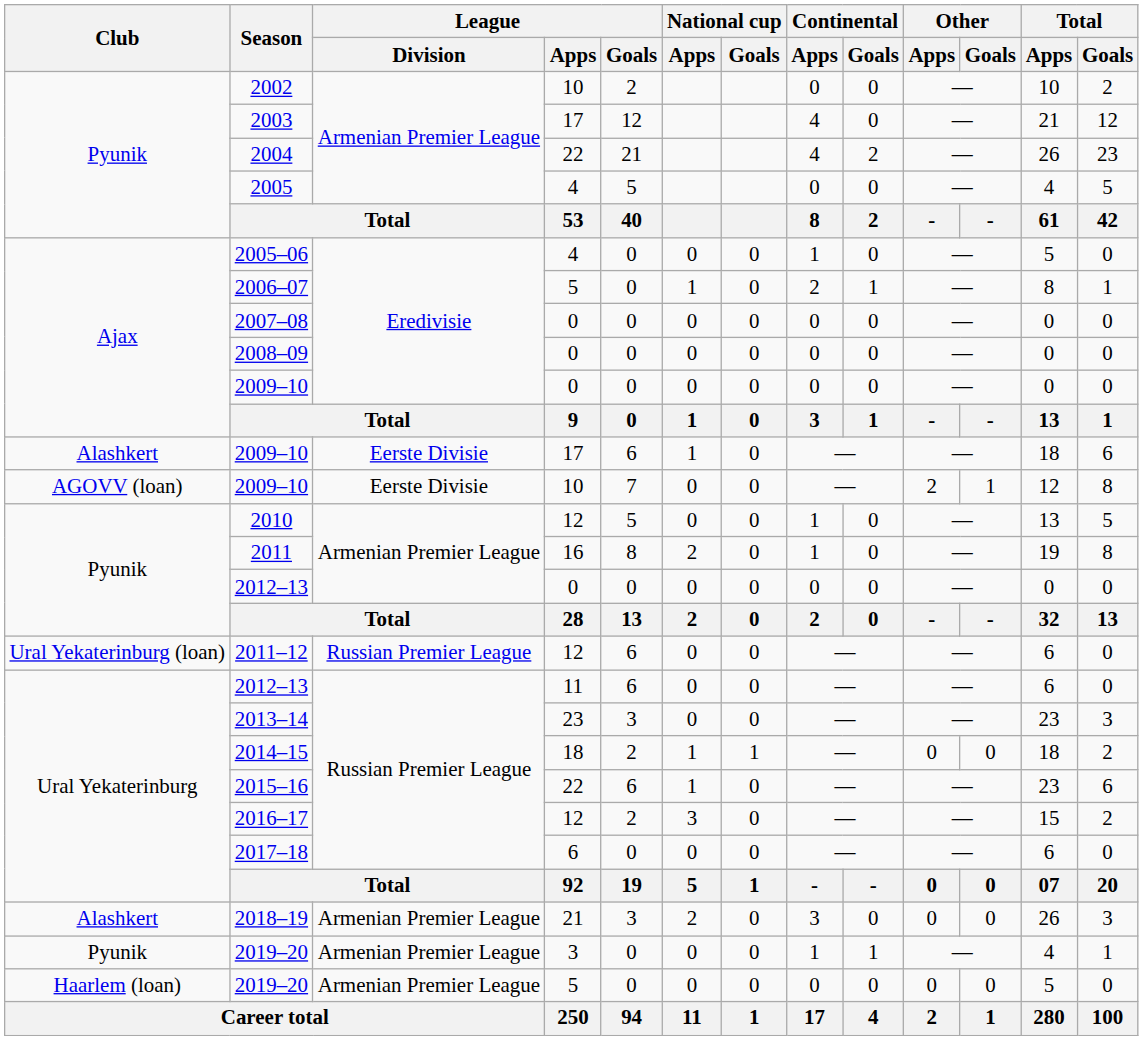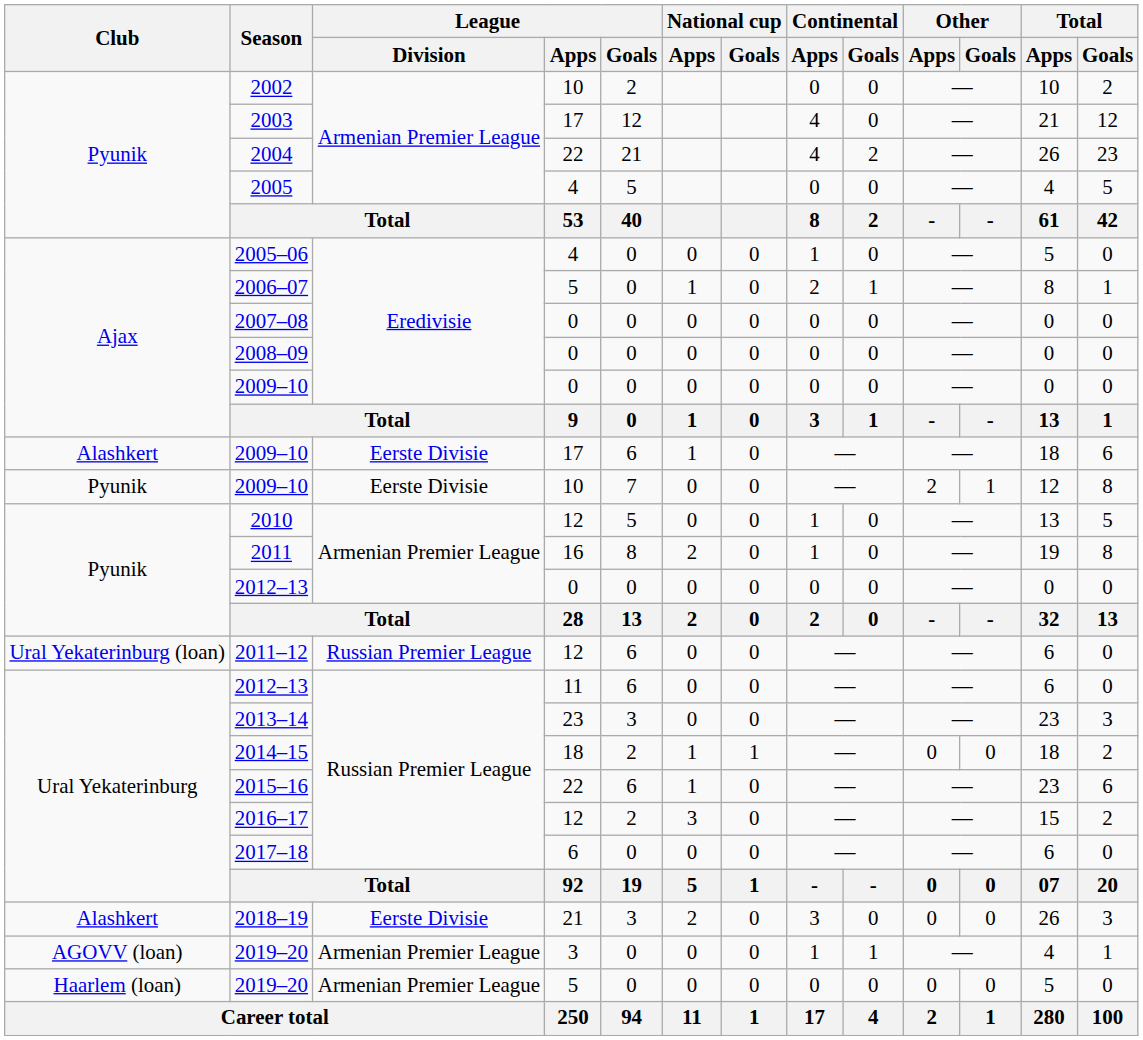 <table class="wikitable" style="text-align:center">
 <tr>
 <th rowspan="2">Club</th>
 <th rowspan="2">Season</th>
 <th colspan="3">League</th>
 <th colspan="2">National cup</th>
 <th colspan="2">Continental</th>
 <th colspan="2">Other</th>
 <th colspan="2">Total</th>
 </tr>
 <tr>
 <th>Division</th>
 <th>Apps</th>
 <th>Goals</th>
 <th>Apps</th>
 <th>Goals</th>
 <th>Apps</th>
 <th>Goals</th>
 <th>Apps</th>
 <th>Goals</th>
 <th>Apps</th>
 <th>Goals</th>
 </tr>
 <tr>
 <td rowspan="5"><a href='#'>Pyunik</a></td>
 <td><a href='#'>2002</a></td>
 <td rowspan="4"><a href='#'>Armenian Premier League</a></td>
 <td>10</td>
 <td>2</td>
 <td></td>
 <td></td>
 <td>0</td>
 <td>0</td>
 <td colspan="2">—</td>
 <td>10</td>
 <td>2</td>
 </tr>
 <tr>
 <td><a href='#'>2003</a></td>
 <td>17</td>
 <td>12</td>
 <td></td>
 <td></td>
 <td>4</td>
 <td>0</td>
 <td colspan="2">—</td>
 <td>21</td>
 <td>12</td>
 </tr>
 <tr>
 <td><a href='#'>2004</a></td>
 <td>22</td>
 <td>21</td>
 <td></td>
 <td></td>
 <td>4</td>
 <td>2</td>
 <td colspan="2">—</td>
 <td>26</td>
 <td>23</td>
 </tr>
 <tr>
 <td><a href='#'>2005</a></td>
 <td>4</td>
 <td>5</td>
 <td></td>
 <td></td>
 <td>0</td>
 <td>0</td>
 <td colspan="2">—</td>
 <td>4</td>
 <td>5</td>
 </tr>
 <tr>
 <th colspan="2">Total</th>
 <th>53</th>
 <th>40</th>
 <th></th>
 <th></th>
 <th>8</th>
 <th>2</th>
 <th>-</th>
 <th>-</th>
 <th>61</th>
 <th>42</th>
 </tr>
 <tr>
 <td rowspan="6"><a href='#'>Ajax</a></td>
 <td><a href='#'>2005–06</a></td>
 <td rowspan="5"><a href='#'>Eredivisie</a></td>
 <td>4</td>
 <td>0</td>
 <td>0</td>
 <td>0</td>
 <td>1</td>
 <td>0</td>
 <td colspan="2">—</td>
 <td>5</td>
 <td>0</td>
 </tr>
 <tr>
 <td><a href='#'>2006–07</a></td>
 <td>5</td>
 <td>0</td>
 <td>1</td>
 <td>0</td>
 <td>2</td>
 <td>1</td>
 <td colspan="2">—</td>
 <td>8</td>
 <td>1</td>
 </tr>
 <tr>
 <td><a href='#'>2007–08</a></td>
 <td>0</td>
 <td>0</td>
 <td>0</td>
 <td>0</td>
 <td>0</td>
 <td>0</td>
 <td colspan="2">—</td>
 <td>0</td>
 <td>0</td>
 </tr>
 <tr>
 <td><a href='#'>2008–09</a></td>
 <td>0</td>
 <td>0</td>
 <td>0</td>
 <td>0</td>
 <td>0</td>
 <td>0</td>
 <td colspan="2">—</td>
 <td>0</td>
 <td>0</td>
 </tr>
 <tr>
 <td><a href='#'>2009–10</a></td>
 <td>0</td>
 <td>0</td>
 <td>0</td>
 <td>0</td>
 <td>0</td>
 <td>0</td>
 <td colspan="2">—</td>
 <td>0</td>
 <td>0</td>
 </tr>
 <tr>
 <th colspan="2">Total</th>
 <th>9</th>
 <th>0</th>
 <th>1</th>
 <th>0</th>
 <th>3</th>
 <th>1</th>
 <th>-</th>
 <th>-</th>
 <th>13</th>
 <th>1</th>
 </tr>
 <tr>
 <td><a href='#'>Alashkert</a></td>
 <td><a href='#'>2009–10</a></td>
 <td><a href='#'>Eerste Divisie</a></td>
 <td>17</td>
 <td>6</td>
 <td>1</td>
 <td>0</td>
 <td colspan="2">—</td>
 <td colspan="2">—</td>
 <td>18</td>
 <td>6</td>
 </tr>
 <tr>
-<td><a href='#'>AGOVV</a> (loan)</td>
+<td>Pyunik</td>
 <td><a href='#'>2009–10</a></td>
 <td>Eerste Divisie</td>
 <td>10</td>
 <td>7</td>
 <td>0</td>
 <td>0</td>
 <td colspan="2">—</td>
 <td>2</td>
 <td>1</td>
 <td>12</td>
 <td>8</td>
 </tr>
 <tr>
 <td rowspan="4">Pyunik</td>
 <td><a href='#'>2010</a></td>
 <td rowspan="3">Armenian Premier League</td>
 <td>12</td>
 <td>5</td>
 <td>0</td>
 <td>0</td>
 <td>1</td>
 <td>0</td>
 <td colspan="2">—</td>
 <td>13</td>
 <td>5</td>
 </tr>
 <tr>
 <td><a href='#'>2011</a></td>
 <td>16</td>
 <td>8</td>
 <td>2</td>
 <td>0</td>
 <td>1</td>
 <td>0</td>
 <td colspan="2">—</td>
 <td>19</td>
 <td>8</td>
 </tr>
 <tr>
 <td><a href='#'>2012–13</a></td>
 <td>0</td>
 <td>0</td>
 <td>0</td>
 <td>0</td>
 <td>0</td>
 <td>0</td>
 <td colspan="2">—</td>
 <td>0</td>
 <td>0</td>
 </tr>
 <tr>
 <th colspan="2">Total</th>
 <th>28</th>
 <th>13</th>
 <th>2</th>
 <th>0</th>
 <th>2</th>
 <th>0</th>
 <th>-</th>
 <th>-</th>
 <th>32</th>
 <th>13</th>
 </tr>
 <tr>
 <td><a href='#'>Ural Yekaterinburg</a> (loan)</td>
 <td><a href='#'>2011–12</a></td>
 <td><a href='#'>Russian Premier League</a></td>
 <td>12</td>
 <td>6</td>
 <td>0</td>
 <td>0</td>
 <td colspan="2">—</td>
 <td colspan="2">—</td>
 <td>6</td>
 <td>0</td>
 </tr>
 <tr>
 <td rowspan="7">Ural Yekaterinburg</td>
 <td><a href='#'>2012–13</a></td>
 <td rowspan="6">Russian Premier League</td>
 <td>11</td>
 <td>6</td>
 <td>0</td>
 <td>0</td>
 <td colspan="2">—</td>
 <td colspan="2">—</td>
 <td>6</td>
 <td>0</td>
 </tr>
 <tr>
 <td><a href='#'>2013–14</a></td>
 <td>23</td>
 <td>3</td>
 <td>0</td>
 <td>0</td>
 <td colspan="2">—</td>
 <td colspan="2">—</td>
 <td>23</td>
 <td>3</td>
 </tr>
 <tr>
 <td><a href='#'>2014–15</a></td>
 <td>18</td>
 <td>2</td>
 <td>1</td>
 <td>1</td>
 <td colspan="2">—</td>
 <td>0</td>
 <td>0</td>
 <td>18</td>
 <td>2</td>
 </tr>
 <tr>
 <td><a href='#'>2015–16</a></td>
 <td>22</td>
 <td>6</td>
 <td>1</td>
 <td>0</td>
 <td colspan="2">—</td>
 <td colspan="2">—</td>
 <td>23</td>
 <td>6</td>
 </tr>
 <tr>
 <td><a href='#'>2016–17</a></td>
 <td>12</td>
 <td>2</td>
 <td>3</td>
 <td>0</td>
 <td colspan="2">—</td>
 <td colspan="2">—</td>
 <td>15</td>
 <td>2</td>
 </tr>
 <tr>
 <td><a href='#'>2017–18</a></td>
 <td>6</td>
 <td>0</td>
 <td>0</td>
 <td>0</td>
 <td colspan="2">—</td>
 <td colspan="2">—</td>
 <td>6</td>
 <td>0</td>
 </tr>
 <tr>
 <th colspan="2">Total</th>
 <th>92</th>
 <th>19</th>
 <th>5</th>
 <th>1</th>
 <th>-</th>
 <th>-</th>
 <th>0</th>
 <th>0</th>
 <th>07</th>
 <th>20</th>
 </tr>
 <tr>
 <td><a href='#'>Alashkert</a></td>
 <td><a href='#'>2018–19</a></td>
-<td>Armenian Premier League</td>
+<td><a href='#'>Eerste Divisie</a></td>
 <td>21</td>
 <td>3</td>
 <td>2</td>
 <td>0</td>
 <td>3</td>
 <td>0</td>
 <td>0</td>
 <td>0</td>
 <td>26</td>
 <td>3</td>
 </tr>
 <tr>
-<td>Pyunik</td>
+<td><a href='#'>AGOVV</a> (loan)</td>
 <td><a href='#'>2019–20</a></td>
 <td>Armenian Premier League</td>
 <td>3</td>
 <td>0</td>
 <td>0</td>
 <td>0</td>
 <td>1</td>
 <td>1</td>
 <td colspan="2">—</td>
 <td>4</td>
 <td>1</td>
 </tr>
 <tr>
 <td><a href='#'>Haarlem</a> (loan)</td>
 <td><a href='#'>2019–20</a></td>
 <td>Armenian Premier League</td>
 <td>5</td>
 <td>0</td>
 <td>0</td>
 <td>0</td>
 <td>0</td>
 <td>0</td>
 <td>0</td>
 <td>0</td>
 <td>5</td>
 <td>0</td>
 </tr>
 <tr>
 <th colspan="3">Career total</th>
 <th>250</th>
 <th>94</th>
 <th>11</th>
 <th>1</th>
 <th>17</th>
 <th>4</th>
 <th>2</th>
 <th>1</th>
 <th>280</th>
 <th>100</th>
 </tr>
 </table>
